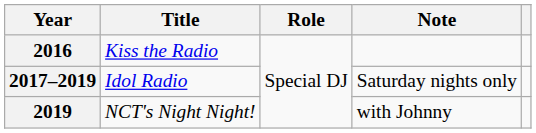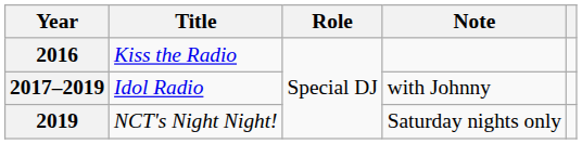 <table class="wikitable plainrowheaders sortable nowrap">
 <tr>
 <th scope="col">Year</th>
 <th scope="col">Title</th>
 <th scope="col">Role</th>
 <th scope="col">Note</th>
 <th scope="col" class="unsortable"></th>
 </tr>
 <tr>
 <th scope="row">2016</th>
 <td><em><a href='#'>Kiss the Radio</a></em></td>
 <td rowspan="3">Special DJ</td>
 <td></td>
 <td></td>
 </tr>
 <tr>
 <th scope="row">2017–2019</th>
 <td><em><a href='#'>Idol Radio</a></em></td>
-<td>Saturday nights only</td>
+<td>with Johnny</td>
 <td></td>
 </tr>
 <tr>
 <th scope="row">2019</th>
 <td><em>NCT's Night Night! </em></td>
-<td>with Johnny</td>
+<td>Saturday nights only</td>
 <td></td>
 </tr>
 </table>
